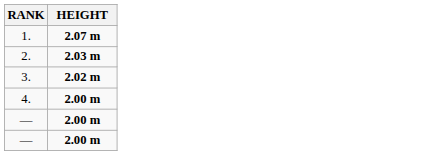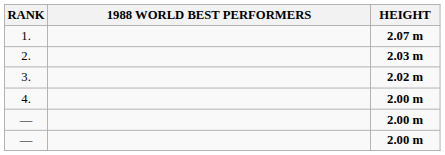 <table class="wikitable" style="border-collapse: collapse; font-size: 90%;">
 <tr>
 <th>RANK</th>
+<th align="center" style="width: 25em">1988 WORLD BEST PERFORMERS</th>
 <th align="center" style="width: 5em">HEIGHT</th>
 </tr>
 <tr>
 <td align="center">1.</td>
+<td></td>
 <td align="center"><strong>2.07 m</strong></td>
 </tr>
 <tr>
 <td align="center">2.</td>
+<td></td>
 <td align="center"><strong>2.03 m</strong></td>
 </tr>
 <tr>
 <td align="center">3.</td>
+<td></td>
 <td align="center"><strong>2.02 m</strong></td>
 </tr>
 <tr>
 <td align="center">4.</td>
+<td></td>
 <td align="center"><strong>2.00 m</strong></td>
 </tr>
 <tr>
 <td align="center">—</td>
+<td></td>
 <td align="center"><strong>2.00 m</strong></td>
 </tr>
 <tr>
 <td align="center">—</td>
+<td></td>
 <td align="center"><strong>2.00 m</strong></td>
 </tr>
 </table>
